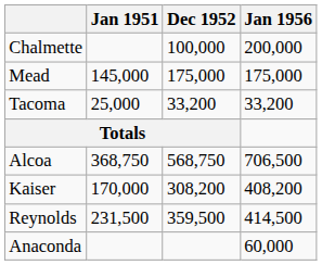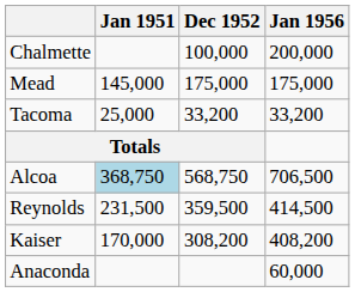 <table class=wikitable>
 <tr>
 <th></th>
 <th>Jan 1951</th>
 <th>Dec 1952</th>
 <th>Jan 1956</th>
 </tr>
 <tr>
 <td>Chalmette</td>
 <td></td>
 <td>100,000</td>
 <td>200,000</td>
 </tr>
 <tr>
 <td>Mead</td>
 <td>145,000</td>
 <td>175,000</td>
 <td>175,000</td>
 </tr>
 <tr>
 <td>Tacoma</td>
 <td>25,000</td>
 <td>33,200</td>
 <td>33,200</td>
 </tr>
 <tr>
 <th colspan=3>Totals</th>
 </tr>
 <tr>
 <td>Alcoa</td>
-<td>368,750</td>
+<td style="background: lightblue;">368,750</td>
 <td>568,750</td>
 <td>706,500</td>
+</tr>
+<tr>
+<td>Reynolds</td>
+<td>231,500</td>
+<td>359,500</td>
+<td>414,500</td>
 </tr>
 <tr>
 <td>Kaiser</td>
 <td>170,000</td>
 <td>308,200</td>
 <td>408,200</td>
 </tr>
 <tr>
-<td>Reynolds</td>
-<td>231,500</td>
-<td>359,500</td>
-<td>414,500</td>
-</tr>
-<tr>
 <td>Anaconda</td>
 <td></td>
 <td></td>
 <td>60,000</td>
 </tr>
 </table>
